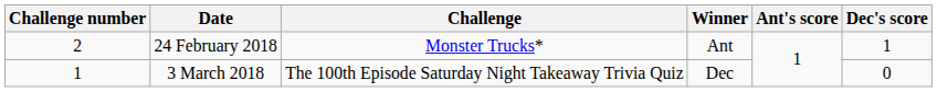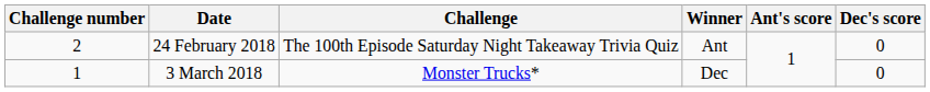 <table class="wikitable" style="text-align:center">
 <tr>
 <th>Challenge number</th>
 <th>Date</th>
 <th>Challenge</th>
 <th>Winner</th>
 <th>Ant's score</th>
 <th>Dec's score</th>
 </tr>
 <tr>
 <td>2</td>
 <td>24 February 2018</td>
-<td><a href='#'>Monster Trucks</a>*</td>
+<td>The 100th Episode Saturday Night Takeaway Trivia Quiz</td>
 <td>Ant</td>
 <td rowspan="2">1</td>
-<td>1</td>
+<td>0</td>
 </tr>
 <tr>
 <td>1</td>
 <td>3 March 2018</td>
-<td>The 100th Episode Saturday Night Takeaway Trivia Quiz</td>
+<td><a href='#'>Monster Trucks</a>*</td>
 <td>Dec</td>
 <td>0</td>
 </tr>
 </table>
